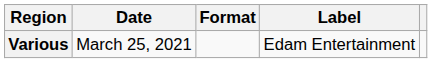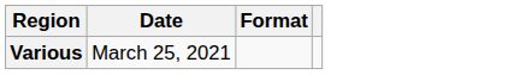 <table class="wikitable plainrowheaders">
 <tr>
 <th>Region</th>
 <th>Date</th>
 <th>Format</th>
-<th>Label</th>
 <th></th>
 </tr>
 <tr>
 <th scope="row">Various</th>
 <td>March 25, 2021</td>
 <td></td>
-<td>Edam Entertainment</td>
 <td align="center"></td>
 </tr>
 </table>
